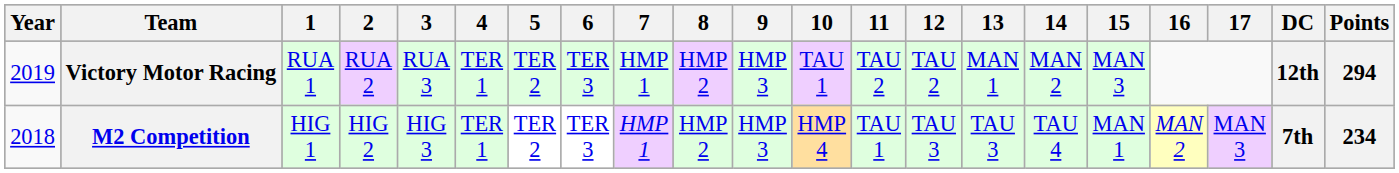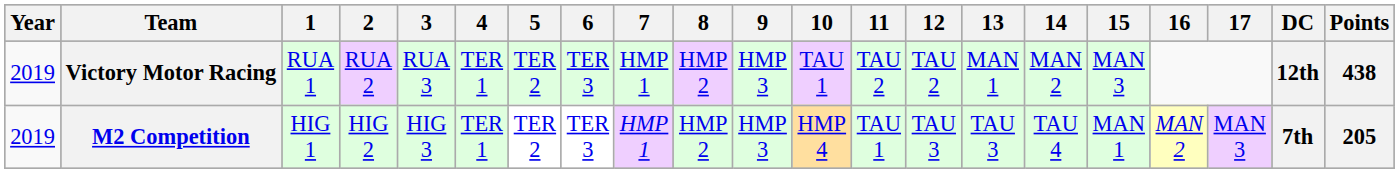 <table class="wikitable" style="text-align:center; font-size:85%">
 <tr>
 <th>Year</th>
 <th>Team</th>
 <th>1</th>
 <th>2</th>
 <th>3</th>
 <th>4</th>
 <th>5</th>
 <th>6</th>
 <th>7</th>
 <th>8</th>
 <th>9</th>
 <th>10</th>
 <th>11</th>
 <th>12</th>
 <th>13</th>
 <th>14</th>
 <th>15</th>
 <th>16</th>
 <th>17</th>
 <th>DC</th>
 <th>Points</th>
 </tr>
 <tr>
 <td><a href='#'>2019</a></td>
 <th nowrap>Victory Motor Racing</th>
 <td style="background:#DFFFDF;"><a href='#'>RUA<br>1</a><br></td>
 <td style="background:#EFCFFF;"><a href='#'>RUA<br>2</a><br></td>
 <td style="background:#DFFFDF;"><a href='#'>RUA<br>3</a><br></td>
 <td style="background:#DFFFDF;"><a href='#'>TER<br>1</a><br></td>
 <td style="background:#DFFFDF;"><a href='#'>TER<br>2</a><br></td>
 <td style="background:#DFFFDF;"><a href='#'>TER<br>3</a><br></td>
 <td style="background:#DFFFDF;"><a href='#'>HMP<br>1</a><br></td>
 <td style="background:#EFCFFF;"><a href='#'>HMP<br>2</a><br></td>
 <td style="background:#DFFFDF;"><a href='#'>HMP<br>3</a><br></td>
 <td style="background:#EFCFFF;"><a href='#'>TAU<br>1</a><br></td>
 <td style="background:#DFFFDF;"><a href='#'>TAU<br>2</a><br></td>
 <td style="background:#DFFFDF;"><a href='#'>TAU<br>2</a><br></td>
 <td style="background:#DFFFDF;"><a href='#'>MAN<br>1</a><br></td>
 <td style="background:#DFFFDF;"><a href='#'>MAN<br>2</a><br></td>
 <td style="background:#DFFFDF;"><a href='#'>MAN<br>3</a><br></td>
 <td colspan=2></td>
 <th>12th</th>
-<th>294</th>
+<th>438</th>
 </tr>
 <tr>
-<td><a href='#'>2018</a></td>
+<td><a href='#'>2019</a></td>
 <th nowrap><a href='#'>M2 Competition</a></th>
 <td style="background:#DFFFDF;"><a href='#'>HIG<br>1</a><br></td>
 <td style="background:#DFFFDF;"><a href='#'>HIG<br>2</a><br></td>
 <td style="background:#DFFFDF;"><a href='#'>HIG<br>3</a><br></td>
 <td style="background:#DFFFDF;"><a href='#'>TER<br>1</a><br></td>
 <td style="background:#FFFFFF;"><a href='#'>TER<br>2</a><br></td>
 <td style="background:#FFFFFF;"><a href='#'>TER<br>3</a><br></td>
 <td style="background:#EFCFFF;"><em><a href='#'>HMP<br>1</a></em><br></td>
 <td style="background:#DFFFDF;"><a href='#'>HMP<br>2</a><br></td>
 <td style="background:#DFFFDF;"><a href='#'>HMP<br>3</a><br></td>
 <td style="background:#FFDF9F;"><a href='#'>HMP<br>4</a><br></td>
 <td style="background:#DFFFDF;"><a href='#'>TAU<br>1</a><br></td>
 <td style="background:#DFFFDF;"><a href='#'>TAU<br>3</a><br></td>
 <td style="background:#DFFFDF;"><a href='#'>TAU<br>3</a><br></td>
 <td style="background:#DFFFDF;"><a href='#'>TAU<br>4</a><br></td>
 <td style="background:#DFFFDF;"><a href='#'>MAN<br>1</a><br></td>
 <td style="background:#FFFFBF;"><em><a href='#'>MAN<br>2</a></em><br></td>
 <td style="background:#EFCFFF;"><a href='#'>MAN<br>3</a><br></td>
 <th>7th</th>
-<th>234</th>
+<th>205</th>
 </tr>
 </table>
